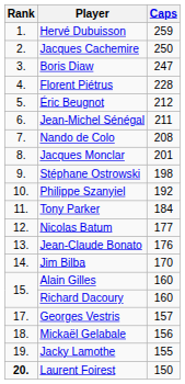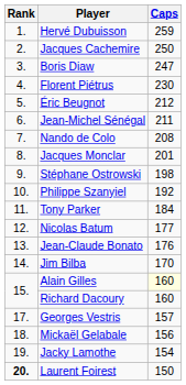 <table class="wikitable sortable" style="text-align: center;">
 <tr>
 <th>Rank</th>
 <th class="unsortable">Player</th>
 <th><a href='#'>Caps</a></th>
 </tr>
 <tr>
 <td>1.</td>
 <td style="text-align: left;"><a href='#'>Hervé Dubuisson</a></td>
 <td>259</td>
 </tr>
 <tr>
 <td>2.</td>
 <td style="text-align: left;"><a href='#'>Jacques Cachemire</a></td>
 <td>250</td>
 </tr>
 <tr>
 <td>3.</td>
 <td style="text-align: left;"><a href='#'>Boris Diaw</a></td>
 <td>247</td>
 </tr>
 <tr>
 <td>4.</td>
 <td style="text-align: left;"><a href='#'>Florent Piétrus</a></td>
-<td>228</td>
+<td>230</td>
 </tr>
 <tr>
 <td>5.</td>
 <td style="text-align: left;"><a href='#'>Éric Beugnot</a></td>
 <td>212</td>
 </tr>
 <tr>
 <td>6.</td>
 <td style="text-align: left;"><a href='#'>Jean-Michel Sénégal</a></td>
 <td>211</td>
 </tr>
 <tr>
 <td>7.</td>
 <td style="text-align: left;"><a href='#'>Nando de Colo</a></td>
 <td>208</td>
 </tr>
 <tr>
 <td>8.</td>
 <td style="text-align: left;"><a href='#'>Jacques Monclar</a></td>
 <td>201</td>
 </tr>
 <tr>
 <td>9.</td>
 <td style="text-align: left;"><a href='#'>Stéphane Ostrowski</a></td>
 <td>198</td>
 </tr>
 <tr>
 <td>10.</td>
 <td style="text-align: left;"><a href='#'>Philippe Szanyiel</a></td>
 <td>192</td>
 </tr>
 <tr>
 <td>11.</td>
 <td style="text-align: left;"><a href='#'>Tony Parker</a></td>
 <td>184</td>
 </tr>
 <tr>
 <td>12.</td>
 <td style="text-align: left;"><a href='#'>Nicolas Batum</a></td>
 <td>177</td>
 </tr>
 <tr>
 <td>13.</td>
 <td style="text-align: left;"><a href='#'>Jean-Claude Bonato</a></td>
 <td>176</td>
 </tr>
 <tr>
 <td>14.</td>
 <td style="text-align: left;"><a href='#'>Jim Bilba</a></td>
 <td>170</td>
 </tr>
 <tr>
 <td rowspan=2>15.</td>
 <td style="text-align: left;"><a href='#'>Alain Gilles</a></td>
-<td>160</td>
+<td style="background: lightyellow;">160</td>
 </tr>
 <tr>
 <td style="text-align: left;"><a href='#'>Richard Dacoury</a></td>
 <td>160</td>
 </tr>
 <tr>
 <td>17.</td>
 <td style="text-align: left;"><a href='#'>Georges Vestris</a></td>
 <td>157</td>
 </tr>
 <tr>
 <td>18.</td>
 <td style="text-align: left;"><a href='#'>Mickaël Gelabale</a></td>
 <td>156</td>
 </tr>
 <tr>
 <td>19.</td>
 <td style="text-align: left;"><a href='#'>Jacky Lamothe</a></td>
-<td>155</td>
+<td>154</td>
 </tr>
 <tr>
 <td><strong>20.</strong></td>
 <td style="text-align: left;"><a href='#'>Laurent Foirest</a></td>
 <td>150</td>
 </tr>
 </table>
